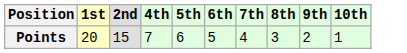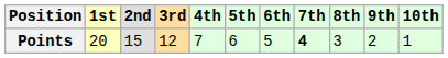 <table class="wikitable" style="font-size: 85%;">
 <tr>
 <th>Position</th>
 <th style="background:#ffffbf;">1st</th>
 <th style="background:#dfdfdf;">2nd</th>
+<th style="background:#ffdf9f;">3rd</th>
 <th style="background:#dfffdf;">4th</th>
 <th style="background:#dfffdf;">5th</th>
 <th style="background:#dfffdf;">6th</th>
 <th style="background:#dfffdf;">7th</th>
 <th style="background:#dfffdf;">8th</th>
 <th style="background:#dfffdf;">9th</th>
 <th style="background:#dfffdf;">10th</th>
 </tr>
 <tr>
 <th>Points</th>
 <td style="background:#ffffbf;">20</td>
 <td style="background:#dfdfdf;">15</td>
+<td style="background:#ffdf9f;">12</td>
 <td style="background:#dfffdf;">7</td>
 <td style="background:#dfffdf;">6</td>
 <td style="background:#dfffdf;">5</td>
-<td style="background:#dfffdf;">4</td>
+<td style="background:#dfffdf;"><strong>4</strong></td>
 <td style="background:#dfffdf;">3</td>
 <td style="background:#dfffdf;">2</td>
 <td style="background:#dfffdf;">1</td>
 </tr>
 </table>
